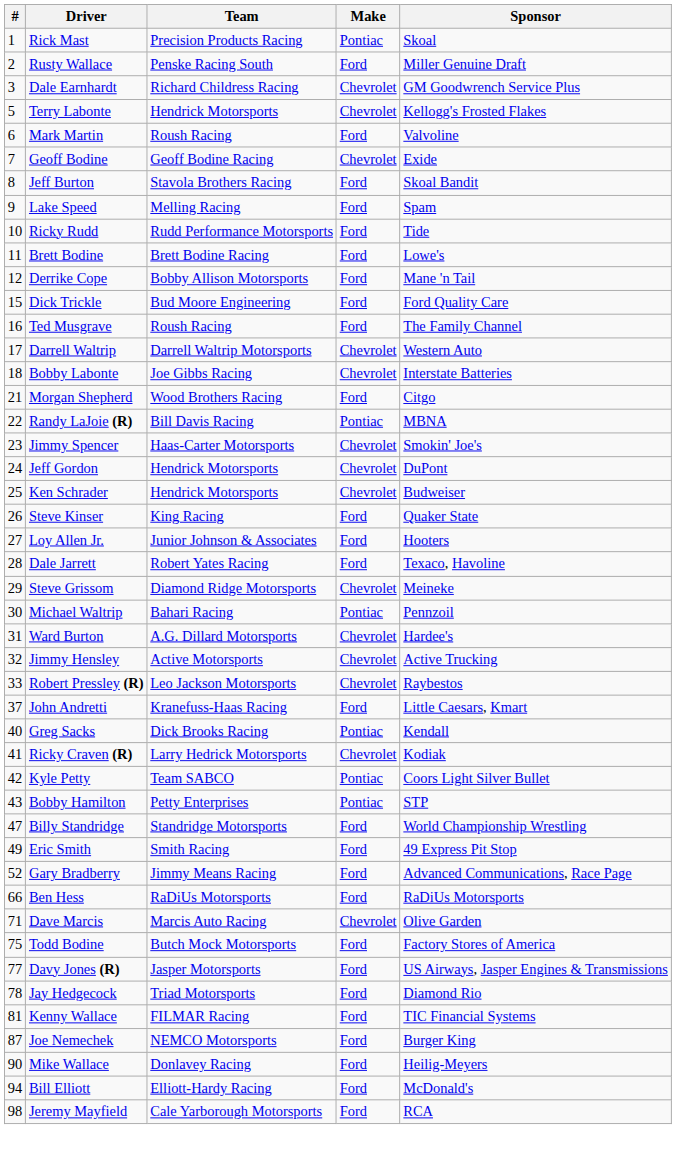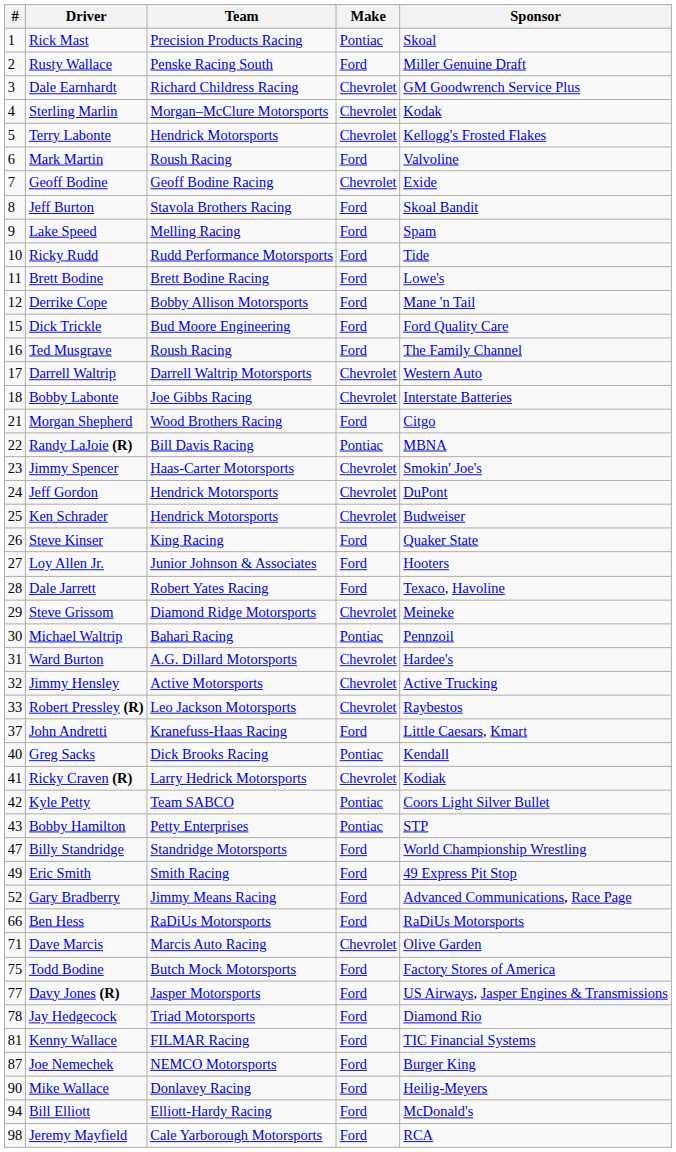 <table class="wikitable" style="font-size:95%">
 <tr>
 <th>#</th>
 <th>Driver</th>
 <th>Team</th>
 <th>Make</th>
 <th>Sponsor</th>
 </tr>
 <tr>
 <td>1</td>
 <td><a href='#'>Rick Mast</a></td>
 <td><a href='#'>Precision Products Racing</a></td>
 <td><a href='#'>Pontiac</a></td>
 <td><a href='#'>Skoal</a></td>
 </tr>
 <tr>
 <td>2</td>
 <td><a href='#'>Rusty Wallace</a></td>
 <td><a href='#'>Penske Racing South</a></td>
 <td><a href='#'>Ford</a></td>
 <td><a href='#'>Miller Genuine Draft</a></td>
 </tr>
 <tr>
 <td>3</td>
 <td><a href='#'>Dale Earnhardt</a></td>
 <td><a href='#'>Richard Childress Racing</a></td>
 <td><a href='#'>Chevrolet</a></td>
 <td><a href='#'>GM Goodwrench Service Plus</a></td>
+</tr>
+<tr>
+<td>4</td>
+<td><a href='#'>Sterling Marlin</a></td>
+<td><a href='#'>Morgan–McClure Motorsports</a></td>
+<td><a href='#'>Chevrolet</a></td>
+<td><a href='#'>Kodak</a></td>
 </tr>
 <tr>
 <td>5</td>
 <td><a href='#'>Terry Labonte</a></td>
 <td><a href='#'>Hendrick Motorsports</a></td>
 <td><a href='#'>Chevrolet</a></td>
 <td><a href='#'>Kellogg's Frosted Flakes</a></td>
 </tr>
 <tr>
 <td>6</td>
 <td><a href='#'>Mark Martin</a></td>
 <td><a href='#'>Roush Racing</a></td>
 <td><a href='#'>Ford</a></td>
 <td><a href='#'>Valvoline</a></td>
 </tr>
 <tr>
 <td>7</td>
 <td><a href='#'>Geoff Bodine</a></td>
 <td><a href='#'>Geoff Bodine Racing</a></td>
 <td><a href='#'>Chevrolet</a></td>
 <td><a href='#'>Exide</a></td>
 </tr>
 <tr>
 <td>8</td>
 <td><a href='#'>Jeff Burton</a></td>
 <td><a href='#'>Stavola Brothers Racing</a></td>
 <td><a href='#'>Ford</a></td>
 <td><a href='#'>Skoal Bandit</a></td>
 </tr>
 <tr>
 <td>9</td>
 <td><a href='#'>Lake Speed</a></td>
 <td><a href='#'>Melling Racing</a></td>
 <td><a href='#'>Ford</a></td>
 <td><a href='#'>Spam</a></td>
 </tr>
 <tr>
 <td>10</td>
 <td><a href='#'>Ricky Rudd</a></td>
 <td><a href='#'>Rudd Performance Motorsports</a></td>
 <td><a href='#'>Ford</a></td>
 <td><a href='#'>Tide</a></td>
 </tr>
 <tr>
 <td>11</td>
 <td><a href='#'>Brett Bodine</a></td>
 <td><a href='#'>Brett Bodine Racing</a></td>
 <td><a href='#'>Ford</a></td>
 <td><a href='#'>Lowe's</a></td>
 </tr>
 <tr>
 <td>12</td>
 <td><a href='#'>Derrike Cope</a></td>
 <td><a href='#'>Bobby Allison Motorsports</a></td>
 <td><a href='#'>Ford</a></td>
 <td><a href='#'>Mane 'n Tail</a></td>
 </tr>
 <tr>
 <td>15</td>
 <td><a href='#'>Dick Trickle</a></td>
 <td><a href='#'>Bud Moore Engineering</a></td>
 <td><a href='#'>Ford</a></td>
 <td><a href='#'>Ford Quality Care</a></td>
 </tr>
 <tr>
 <td>16</td>
 <td><a href='#'>Ted Musgrave</a></td>
 <td><a href='#'>Roush Racing</a></td>
 <td><a href='#'>Ford</a></td>
 <td><a href='#'>The Family Channel</a></td>
 </tr>
 <tr>
 <td>17</td>
 <td><a href='#'>Darrell Waltrip</a></td>
 <td><a href='#'>Darrell Waltrip Motorsports</a></td>
 <td><a href='#'>Chevrolet</a></td>
 <td><a href='#'>Western Auto</a></td>
 </tr>
 <tr>
 <td>18</td>
 <td><a href='#'>Bobby Labonte</a></td>
 <td><a href='#'>Joe Gibbs Racing</a></td>
 <td><a href='#'>Chevrolet</a></td>
 <td><a href='#'>Interstate Batteries</a></td>
 </tr>
 <tr>
 <td>21</td>
 <td><a href='#'>Morgan Shepherd</a></td>
 <td><a href='#'>Wood Brothers Racing</a></td>
 <td><a href='#'>Ford</a></td>
 <td><a href='#'>Citgo</a></td>
 </tr>
 <tr>
 <td>22</td>
 <td><a href='#'>Randy LaJoie</a> <strong>(R)</strong></td>
 <td><a href='#'>Bill Davis Racing</a></td>
 <td><a href='#'>Pontiac</a></td>
 <td><a href='#'>MBNA</a></td>
 </tr>
 <tr>
 <td>23</td>
 <td><a href='#'>Jimmy Spencer</a></td>
 <td><a href='#'>Haas-Carter Motorsports</a></td>
 <td><a href='#'>Chevrolet</a></td>
 <td><a href='#'>Smokin' Joe's</a></td>
 </tr>
 <tr>
 <td>24</td>
 <td><a href='#'>Jeff Gordon</a></td>
 <td><a href='#'>Hendrick Motorsports</a></td>
 <td><a href='#'>Chevrolet</a></td>
 <td><a href='#'>DuPont</a></td>
 </tr>
 <tr>
 <td>25</td>
 <td><a href='#'>Ken Schrader</a></td>
 <td><a href='#'>Hendrick Motorsports</a></td>
 <td><a href='#'>Chevrolet</a></td>
 <td><a href='#'>Budweiser</a></td>
 </tr>
 <tr>
 <td>26</td>
 <td><a href='#'>Steve Kinser</a></td>
 <td><a href='#'>King Racing</a></td>
 <td><a href='#'>Ford</a></td>
 <td><a href='#'>Quaker State</a></td>
 </tr>
 <tr>
 <td>27</td>
 <td><a href='#'>Loy Allen Jr.</a></td>
 <td><a href='#'>Junior Johnson & Associates</a></td>
 <td><a href='#'>Ford</a></td>
 <td><a href='#'>Hooters</a></td>
 </tr>
 <tr>
 <td>28</td>
 <td><a href='#'>Dale Jarrett</a></td>
 <td><a href='#'>Robert Yates Racing</a></td>
 <td><a href='#'>Ford</a></td>
 <td><a href='#'>Texaco</a>, <a href='#'>Havoline</a></td>
 </tr>
 <tr>
 <td>29</td>
 <td><a href='#'>Steve Grissom</a></td>
 <td><a href='#'>Diamond Ridge Motorsports</a></td>
 <td><a href='#'>Chevrolet</a></td>
 <td><a href='#'>Meineke</a></td>
 </tr>
 <tr>
 <td>30</td>
 <td><a href='#'>Michael Waltrip</a></td>
 <td><a href='#'>Bahari Racing</a></td>
 <td><a href='#'>Pontiac</a></td>
 <td><a href='#'>Pennzoil</a></td>
 </tr>
 <tr>
 <td>31</td>
 <td><a href='#'>Ward Burton</a></td>
 <td><a href='#'>A.G. Dillard Motorsports</a></td>
 <td><a href='#'>Chevrolet</a></td>
 <td><a href='#'>Hardee's</a></td>
 </tr>
 <tr>
 <td>32</td>
 <td><a href='#'>Jimmy Hensley</a></td>
 <td><a href='#'>Active Motorsports</a></td>
 <td><a href='#'>Chevrolet</a></td>
 <td><a href='#'>Active Trucking</a></td>
 </tr>
 <tr>
 <td>33</td>
 <td><a href='#'>Robert Pressley</a> <strong>(R)</strong></td>
 <td><a href='#'>Leo Jackson Motorsports</a></td>
 <td><a href='#'>Chevrolet</a></td>
 <td><a href='#'>Raybestos</a></td>
 </tr>
 <tr>
 <td>37</td>
 <td><a href='#'>John Andretti</a></td>
 <td><a href='#'>Kranefuss-Haas Racing</a></td>
 <td><a href='#'>Ford</a></td>
 <td><a href='#'>Little Caesars</a>, <a href='#'>Kmart</a></td>
 </tr>
 <tr>
 <td>40</td>
 <td><a href='#'>Greg Sacks</a></td>
 <td><a href='#'>Dick Brooks Racing</a></td>
 <td><a href='#'>Pontiac</a></td>
 <td><a href='#'>Kendall</a></td>
 </tr>
 <tr>
 <td>41</td>
 <td><a href='#'>Ricky Craven</a> <strong>(R)</strong></td>
 <td><a href='#'>Larry Hedrick Motorsports</a></td>
 <td><a href='#'>Chevrolet</a></td>
 <td><a href='#'>Kodiak</a></td>
 </tr>
 <tr>
 <td>42</td>
 <td><a href='#'>Kyle Petty</a></td>
 <td><a href='#'>Team SABCO</a></td>
 <td><a href='#'>Pontiac</a></td>
 <td><a href='#'>Coors Light Silver Bullet</a></td>
 </tr>
 <tr>
 <td>43</td>
 <td><a href='#'>Bobby Hamilton</a></td>
 <td><a href='#'>Petty Enterprises</a></td>
 <td><a href='#'>Pontiac</a></td>
 <td><a href='#'>STP</a></td>
 </tr>
 <tr>
 <td>47</td>
 <td><a href='#'>Billy Standridge</a></td>
 <td><a href='#'>Standridge Motorsports</a></td>
 <td><a href='#'>Ford</a></td>
 <td><a href='#'>World Championship Wrestling</a></td>
 </tr>
 <tr>
 <td>49</td>
 <td><a href='#'>Eric Smith</a></td>
 <td><a href='#'>Smith Racing</a></td>
 <td><a href='#'>Ford</a></td>
 <td><a href='#'>49 Express Pit Stop</a></td>
 </tr>
 <tr>
 <td>52</td>
 <td><a href='#'>Gary Bradberry</a></td>
 <td><a href='#'>Jimmy Means Racing</a></td>
 <td><a href='#'>Ford</a></td>
 <td><a href='#'>Advanced Communications</a>, <a href='#'>Race Page</a></td>
 </tr>
 <tr>
 <td>66</td>
 <td><a href='#'>Ben Hess</a></td>
 <td><a href='#'>RaDiUs Motorsports</a></td>
 <td><a href='#'>Ford</a></td>
 <td><a href='#'>RaDiUs Motorsports</a></td>
 </tr>
 <tr>
 <td>71</td>
 <td><a href='#'>Dave Marcis</a></td>
 <td><a href='#'>Marcis Auto Racing</a></td>
 <td><a href='#'>Chevrolet</a></td>
 <td><a href='#'>Olive Garden</a></td>
 </tr>
 <tr>
 <td>75</td>
 <td><a href='#'>Todd Bodine</a></td>
 <td><a href='#'>Butch Mock Motorsports</a></td>
 <td><a href='#'>Ford</a></td>
 <td><a href='#'>Factory Stores of America</a></td>
 </tr>
 <tr>
 <td>77</td>
 <td><a href='#'>Davy Jones</a> <strong>(R)</strong></td>
 <td><a href='#'>Jasper Motorsports</a></td>
 <td><a href='#'>Ford</a></td>
 <td><a href='#'>US Airways</a>, <a href='#'>Jasper Engines & Transmissions</a></td>
 </tr>
 <tr>
 <td>78</td>
 <td><a href='#'>Jay Hedgecock</a></td>
 <td><a href='#'>Triad Motorsports</a></td>
 <td><a href='#'>Ford</a></td>
 <td><a href='#'>Diamond Rio</a></td>
 </tr>
 <tr>
 <td>81</td>
 <td><a href='#'>Kenny Wallace</a></td>
 <td><a href='#'>FILMAR Racing</a></td>
 <td><a href='#'>Ford</a></td>
 <td><a href='#'>TIC Financial Systems</a></td>
 </tr>
 <tr>
 <td>87</td>
 <td><a href='#'>Joe Nemechek</a></td>
 <td><a href='#'>NEMCO Motorsports</a></td>
 <td><a href='#'>Ford</a></td>
 <td><a href='#'>Burger King</a></td>
 </tr>
 <tr>
 <td>90</td>
 <td><a href='#'>Mike Wallace</a></td>
 <td><a href='#'>Donlavey Racing</a></td>
 <td><a href='#'>Ford</a></td>
 <td><a href='#'>Heilig-Meyers</a></td>
 </tr>
 <tr>
 <td>94</td>
 <td><a href='#'>Bill Elliott</a></td>
 <td><a href='#'>Elliott-Hardy Racing</a></td>
 <td><a href='#'>Ford</a></td>
 <td><a href='#'>McDonald's</a></td>
 </tr>
 <tr>
 <td>98</td>
 <td><a href='#'>Jeremy Mayfield</a></td>
 <td><a href='#'>Cale Yarborough Motorsports</a></td>
 <td><a href='#'>Ford</a></td>
 <td><a href='#'>RCA</a></td>
 </tr>
 </table>
